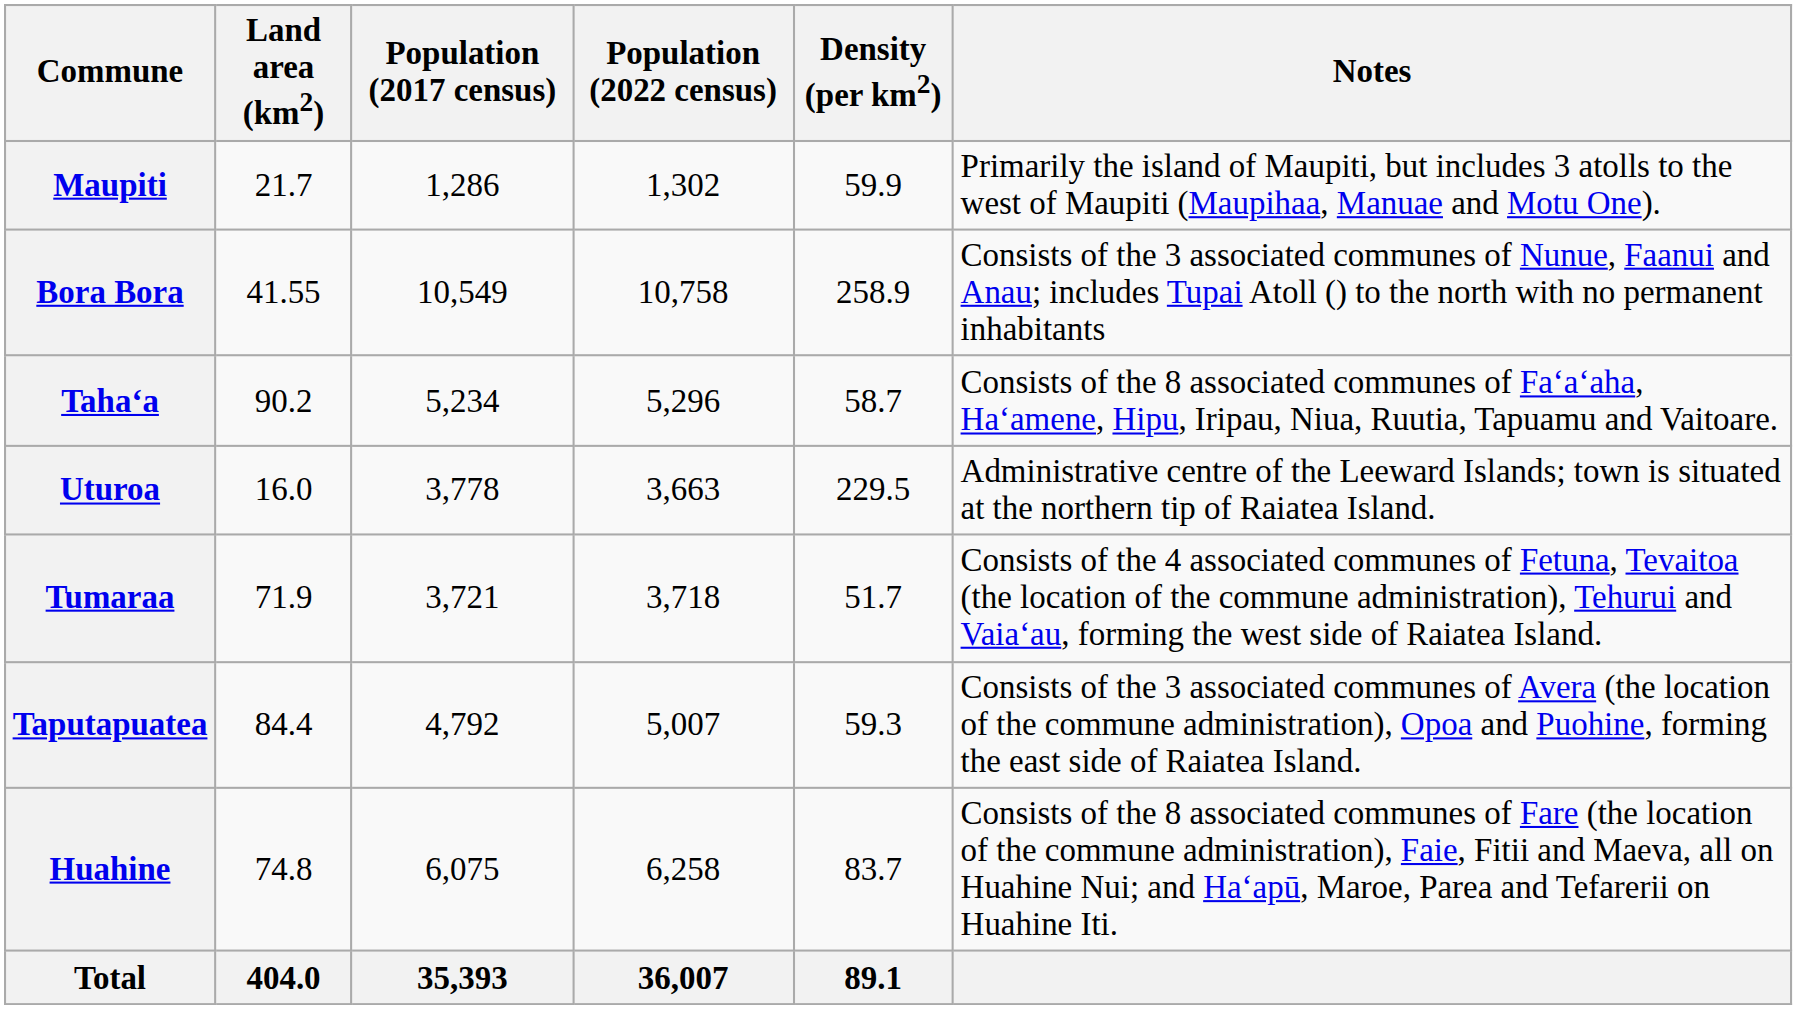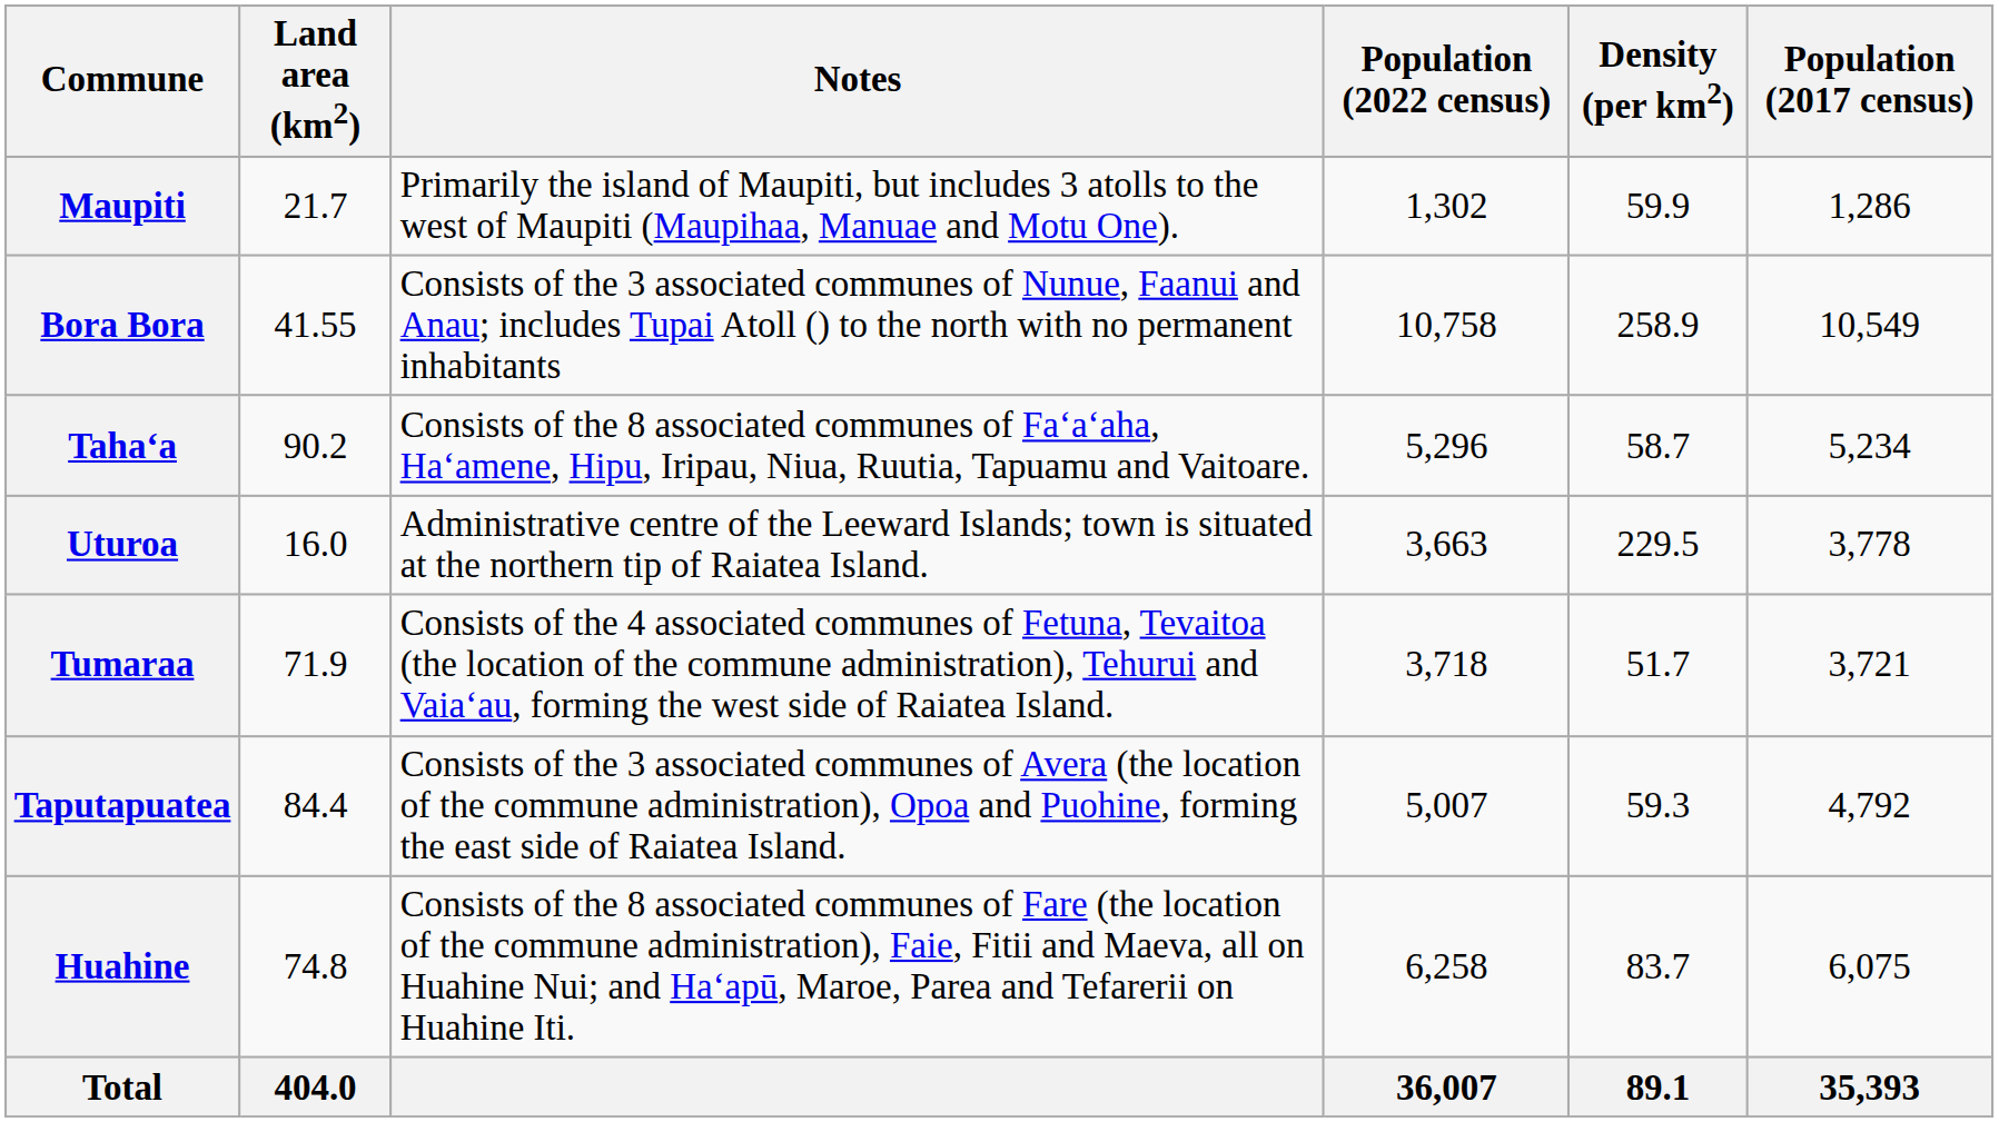 <table class="wikitable plainrowheaders sortable static-row-numbers sort-under col1right" style="text-align: center;">
 <tr>
 <th scope="col">Commune</th>
 <th scope="col">Land area (km<sup>2</sup>)</th>
-<th scope="col">Population (2017 census)</th>
+<th scope="col">Notes</th>
 <th scope="col">Population (2022 census)</th>
 <th scope="col">Density (per km<sup>2</sup>)</th>
-<th scope="col">Notes</th>
+<th scope="col">Population (2017 census)</th>
 </tr>
 <tr>
 <th scope="row"><a href='#'>Maupiti</a></th>
 <td>21.7</td>
-<td>1,286</td>
+<td style="text-align: left;">Primarily the island of Maupiti, but includes 3 atolls to the west of Maupiti (<a href='#'>Maupihaa</a>, <a href='#'>Manuae</a> and <a href='#'>Motu One</a>).</td>
 <td>1,302</td>
 <td>59.9</td>
-<td style="text-align: left;">Primarily the island of Maupiti, but includes 3 atolls to the west of Maupiti (<a href='#'>Maupihaa</a>, <a href='#'>Manuae</a> and <a href='#'>Motu One</a>).</td>
+<td>1,286</td>
 </tr>
 <tr>
 <th scope="row"><a href='#'>Bora Bora</a></th>
 <td>41.55</td>
-<td>10,549</td>
+<td style="text-align: left;">Consists of the 3 associated communes of <a href='#'>Nunue</a>, <a href='#'>Faanui</a> and <a href='#'>Anau</a>; includes <a href='#'>Tupai</a> Atoll () to the north with no permanent inhabitants</td>
 <td>10,758</td>
 <td>258.9</td>
-<td style="text-align: left;">Consists of the 3 associated communes of <a href='#'>Nunue</a>, <a href='#'>Faanui</a> and <a href='#'>Anau</a>; includes <a href='#'>Tupai</a> Atoll () to the north with no permanent inhabitants</td>
+<td>10,549</td>
 </tr>
 <tr>
 <th scope="row"><a href='#'>Tahaʻa</a></th>
 <td>90.2</td>
-<td>5,234</td>
+<td style="text-align: left;">Consists of the 8 associated communes of <a href='#'>Faʻaʻaha</a>, <a href='#'>Haʻamene</a>, <a href='#'>Hipu</a>, Iripau, Niua, Ruutia, Tapuamu and Vaitoare.</td>
 <td>5,296</td>
 <td>58.7</td>
-<td style="text-align: left;">Consists of the 8 associated communes of <a href='#'>Faʻaʻaha</a>, <a href='#'>Haʻamene</a>, <a href='#'>Hipu</a>, Iripau, Niua, Ruutia, Tapuamu and Vaitoare.</td>
+<td>5,234</td>
 </tr>
 <tr>
 <th scope="row"><a href='#'>Uturoa</a></th>
 <td>16.0</td>
-<td>3,778</td>
+<td style="text-align: left;">Administrative centre of the Leeward Islands; town is situated at the northern tip of Raiatea Island.</td>
 <td>3,663</td>
 <td>229.5</td>
-<td style="text-align: left;">Administrative centre of the Leeward Islands; town is situated at the northern tip of Raiatea Island.</td>
+<td>3,778</td>
 </tr>
 <tr>
 <th scope="row"><a href='#'>Tumaraa</a></th>
 <td>71.9</td>
-<td>3,721</td>
+<td style="text-align: left;">Consists of the 4 associated communes of <a href='#'>Fetuna</a>, <a href='#'>Tevaitoa</a> (the location of the commune administration), <a href='#'>Tehurui</a> and <a href='#'>Vaiaʻau</a>, forming the west side of Raiatea Island.</td>
 <td>3,718</td>
 <td>51.7</td>
-<td style="text-align: left;">Consists of the 4 associated communes of <a href='#'>Fetuna</a>, <a href='#'>Tevaitoa</a> (the location of the commune administration), <a href='#'>Tehurui</a> and <a href='#'>Vaiaʻau</a>, forming the west side of Raiatea Island.</td>
+<td>3,721</td>
 </tr>
 <tr>
 <th scope="row"><a href='#'>Taputapuatea</a></th>
 <td>84.4</td>
-<td>4,792</td>
+<td style="text-align: left;">Consists of the 3 associated communes of <a href='#'>Avera</a> (the location of the commune administration), <a href='#'>Opoa</a> and <a href='#'>Puohine</a>, forming the east side of Raiatea Island.</td>
 <td>5,007</td>
 <td>59.3</td>
-<td style="text-align: left;">Consists of the 3 associated communes of <a href='#'>Avera</a> (the location of the commune administration), <a href='#'>Opoa</a> and <a href='#'>Puohine</a>, forming the east side of Raiatea Island.</td>
+<td>4,792</td>
 </tr>
 <tr>
 <th scope="row"><a href='#'>Huahine</a></th>
 <td>74.8</td>
-<td>6,075</td>
+<td style="text-align: left;">Consists of the 8 associated communes of <a href='#'>Fare</a> (the location of the commune administration), <a href='#'>Faie</a>, Fitii and Maeva, all on Huahine Nui; and <a href='#'>Haʻapū</a>, Maroe, Parea and Tefarerii on Huahine Iti.</td>
 <td>6,258</td>
 <td>83.7</td>
-<td style="text-align: left;">Consists of the 8 associated communes of <a href='#'>Fare</a> (the location of the commune administration), <a href='#'>Faie</a>, Fitii and Maeva, all on Huahine Nui; and <a href='#'>Haʻapū</a>, Maroe, Parea and Tefarerii on Huahine Iti.</td>
+<td>6,075</td>
 </tr>
 <tr>
 <th>Total</th>
 <th>404.0</th>
-<th>35,393</th>
+<th></th>
 <th>36,007</th>
 <th>89.1</th>
-<th></th>
+<th>35,393</th>
 </tr>
 </table>
